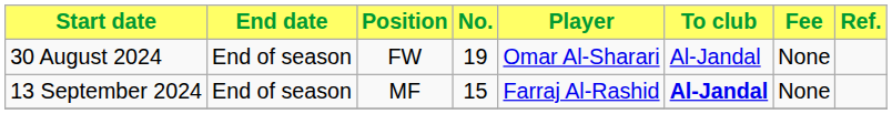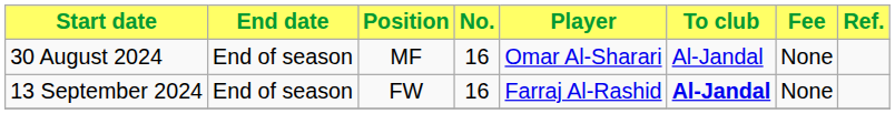 <table class="wikitable sortable">
 <tr>
 <th style="background:#FFFF66; color:#009933;"><strong>Start date</strong></th>
 <th style="background:#FFFF66; color:#009933;"><strong>End date</strong></th>
 <th style="background:#FFFF66; color:#009933;"><strong>Position</strong></th>
 <th style="background:#FFFF66; color:#009933;"><strong>No.</strong></th>
 <th style="background:#FFFF66; color:#009933;"><strong>Player</strong></th>
 <th style="background:#FFFF66; color:#009933;"><strong>To club</strong></th>
 <th style="background:#FFFF66; color:#009933;"><strong>Fee</strong></th>
 <th style="background:#FFFF66; color:#009933;"><strong>Ref.</strong></th>
 </tr>
 <tr>
 <td>30 August 2024</td>
 <td>End of season</td>
-<td style="text-align:center;">FW</td>
-<td style="text-align:center;">19</td>
+<td style="text-align:center;">MF</td>
+<td style="text-align:center;">16</td>
 <td style="text-align:left;"> <a href='#'>Omar Al-Sharari</a></td>
 <td style="text-align:left;"> <a href='#'>Al-Jandal</a></td>
 <td>None</td>
 <td></td>
 </tr>
 <tr>
 <td>13 September 2024</td>
 <td>End of season</td>
-<td style="text-align:center;">MF</td>
-<td style="text-align:center;">15</td>
+<td style="text-align:center;">FW</td>
+<td style="text-align:center;">16</td>
 <td style="text-align:left;"> <a href='#'>Farraj Al-Rashid</a></td>
 <td style="text-align:left;"><strong> <a href='#'>Al-Jandal</a></strong></td>
 <td>None</td>
 <td></td>
 </tr>
 <tr>
 </tr>
 </table>
